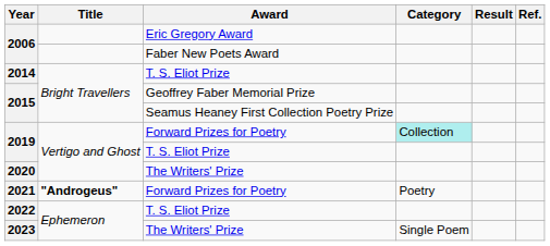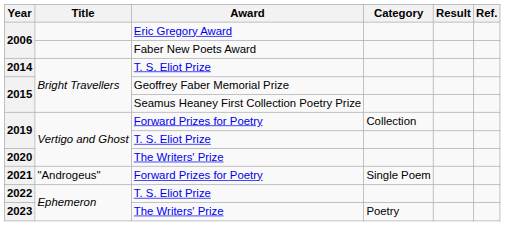 <table class="wikitable sortable">
 <tr>
 <th>Year</th>
 <th>Title</th>
 <th>Award</th>
 <th>Category</th>
 <th>Result</th>
 <th>Ref.</th>
 </tr>
 <tr>
 <th rowspan="2">2006</th>
 <td></td>
 <td><a href='#'>Eric Gregory Award</a></td>
 <td></td>
 <td></td>
 <td></td>
 </tr>
 <tr>
 <td></td>
 <td>Faber New Poets Award</td>
 <td></td>
 <td></td>
 <td></td>
 </tr>
 <tr>
 <th>2014</th>
 <td rowspan="3"><em>Bright Travellers</em></td>
 <td><a href='#'>T. S. Eliot Prize</a></td>
 <td></td>
 <td></td>
 <td></td>
 </tr>
 <tr>
 <th rowspan="2">2015</th>
 <td>Geoffrey Faber Memorial Prize</td>
 <td></td>
 <td></td>
 <td></td>
 </tr>
 <tr>
 <td>Seamus Heaney First Collection Poetry Prize</td>
 <td></td>
 <td></td>
 <td></td>
 </tr>
 <tr>
 <th rowspan="2">2019</th>
 <td rowspan="3"><em>Vertigo and Ghost</em></td>
 <td><a href='#'>Forward Prizes for Poetry</a></td>
-<td style="background: paleturquoise;">Collection</td>
+<td>Collection</td>
 <td></td>
 <td></td>
 </tr>
 <tr>
 <td><a href='#'>T. S. Eliot Prize</a></td>
 <td></td>
 <td></td>
 <td></td>
 </tr>
 <tr>
 <th>2020</th>
 <td><a href='#'>The Writers' Prize</a></td>
 <td></td>
 <td></td>
 <td></td>
 </tr>
 <tr>
 <th>2021</th>
-<td><strong>"Androgeus"</strong></td>
+<td>"Androgeus"</td>
 <td><a href='#'>Forward Prizes for Poetry</a></td>
-<td>Poetry</td>
+<td>Single Poem</td>
 <td></td>
 <td></td>
 </tr>
 <tr>
 <th>2022</th>
 <td rowspan="2"><em>Ephemeron</em></td>
 <td><a href='#'>T. S. Eliot Prize</a></td>
 <td></td>
 <td></td>
 <td></td>
 </tr>
 <tr>
 <th>2023</th>
 <td><a href='#'>The Writers' Prize</a></td>
-<td>Single Poem</td>
+<td>Poetry</td>
 <td></td>
 <td></td>
 </tr>
 </table>
